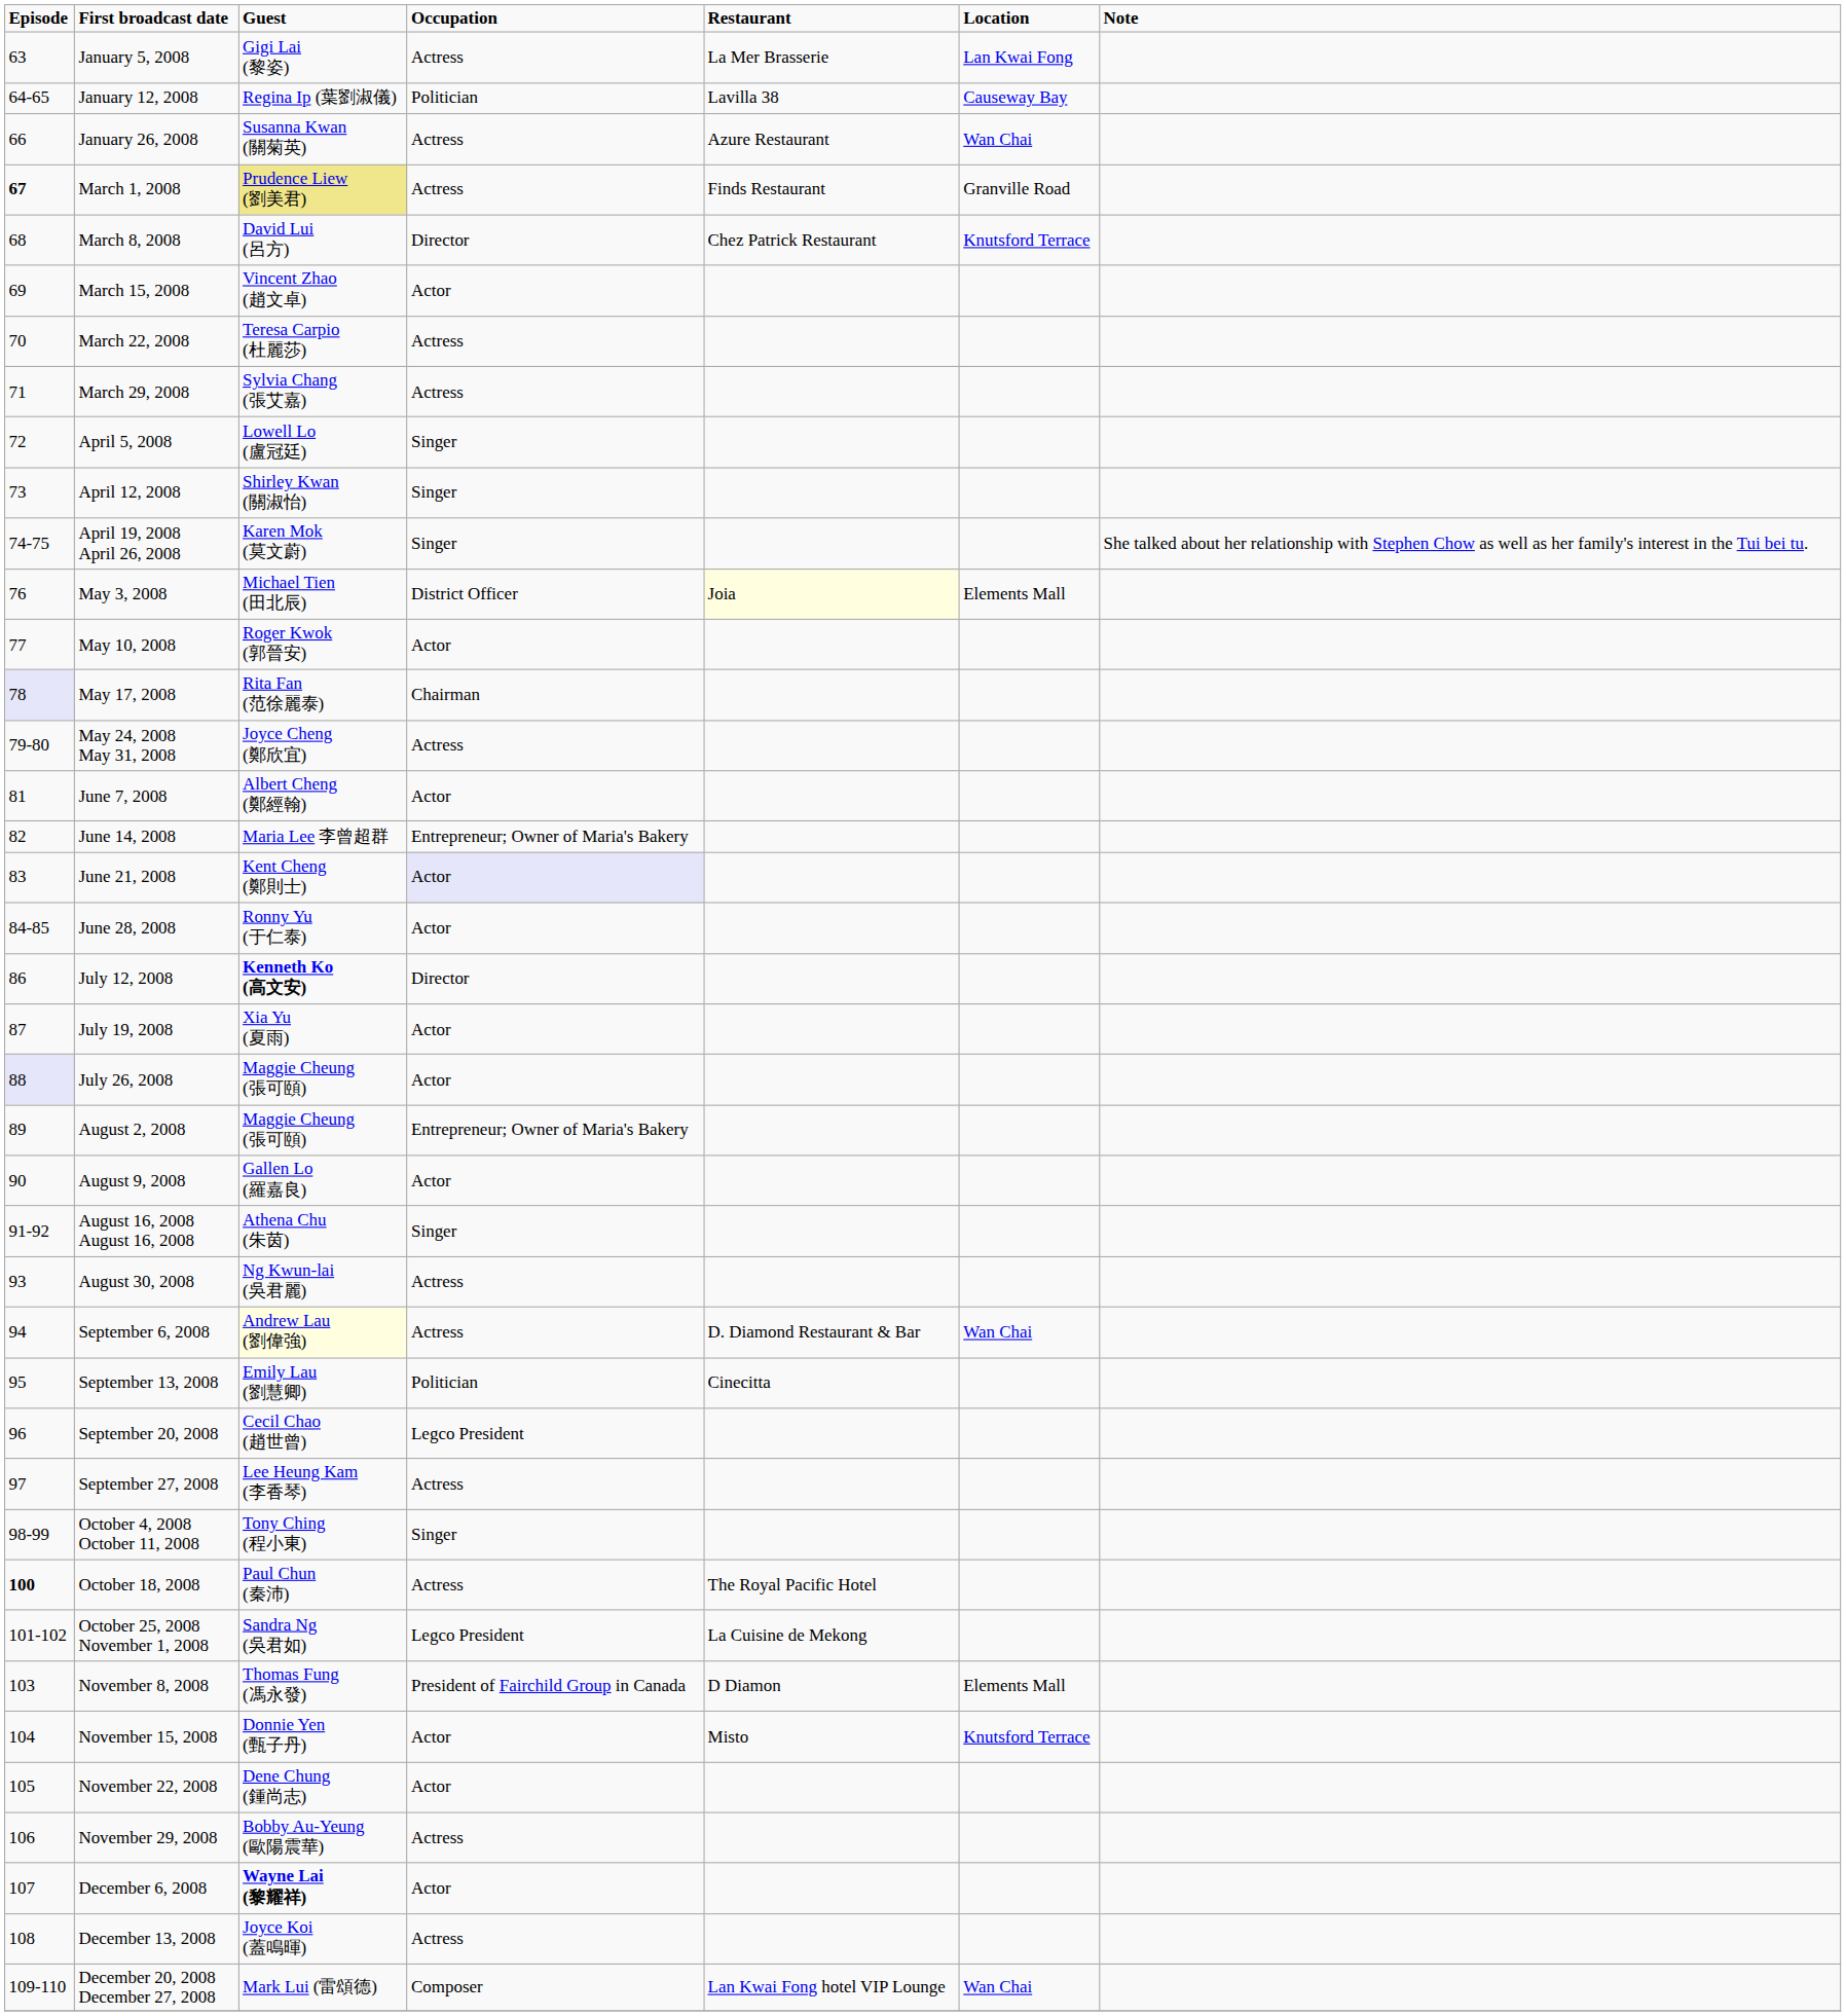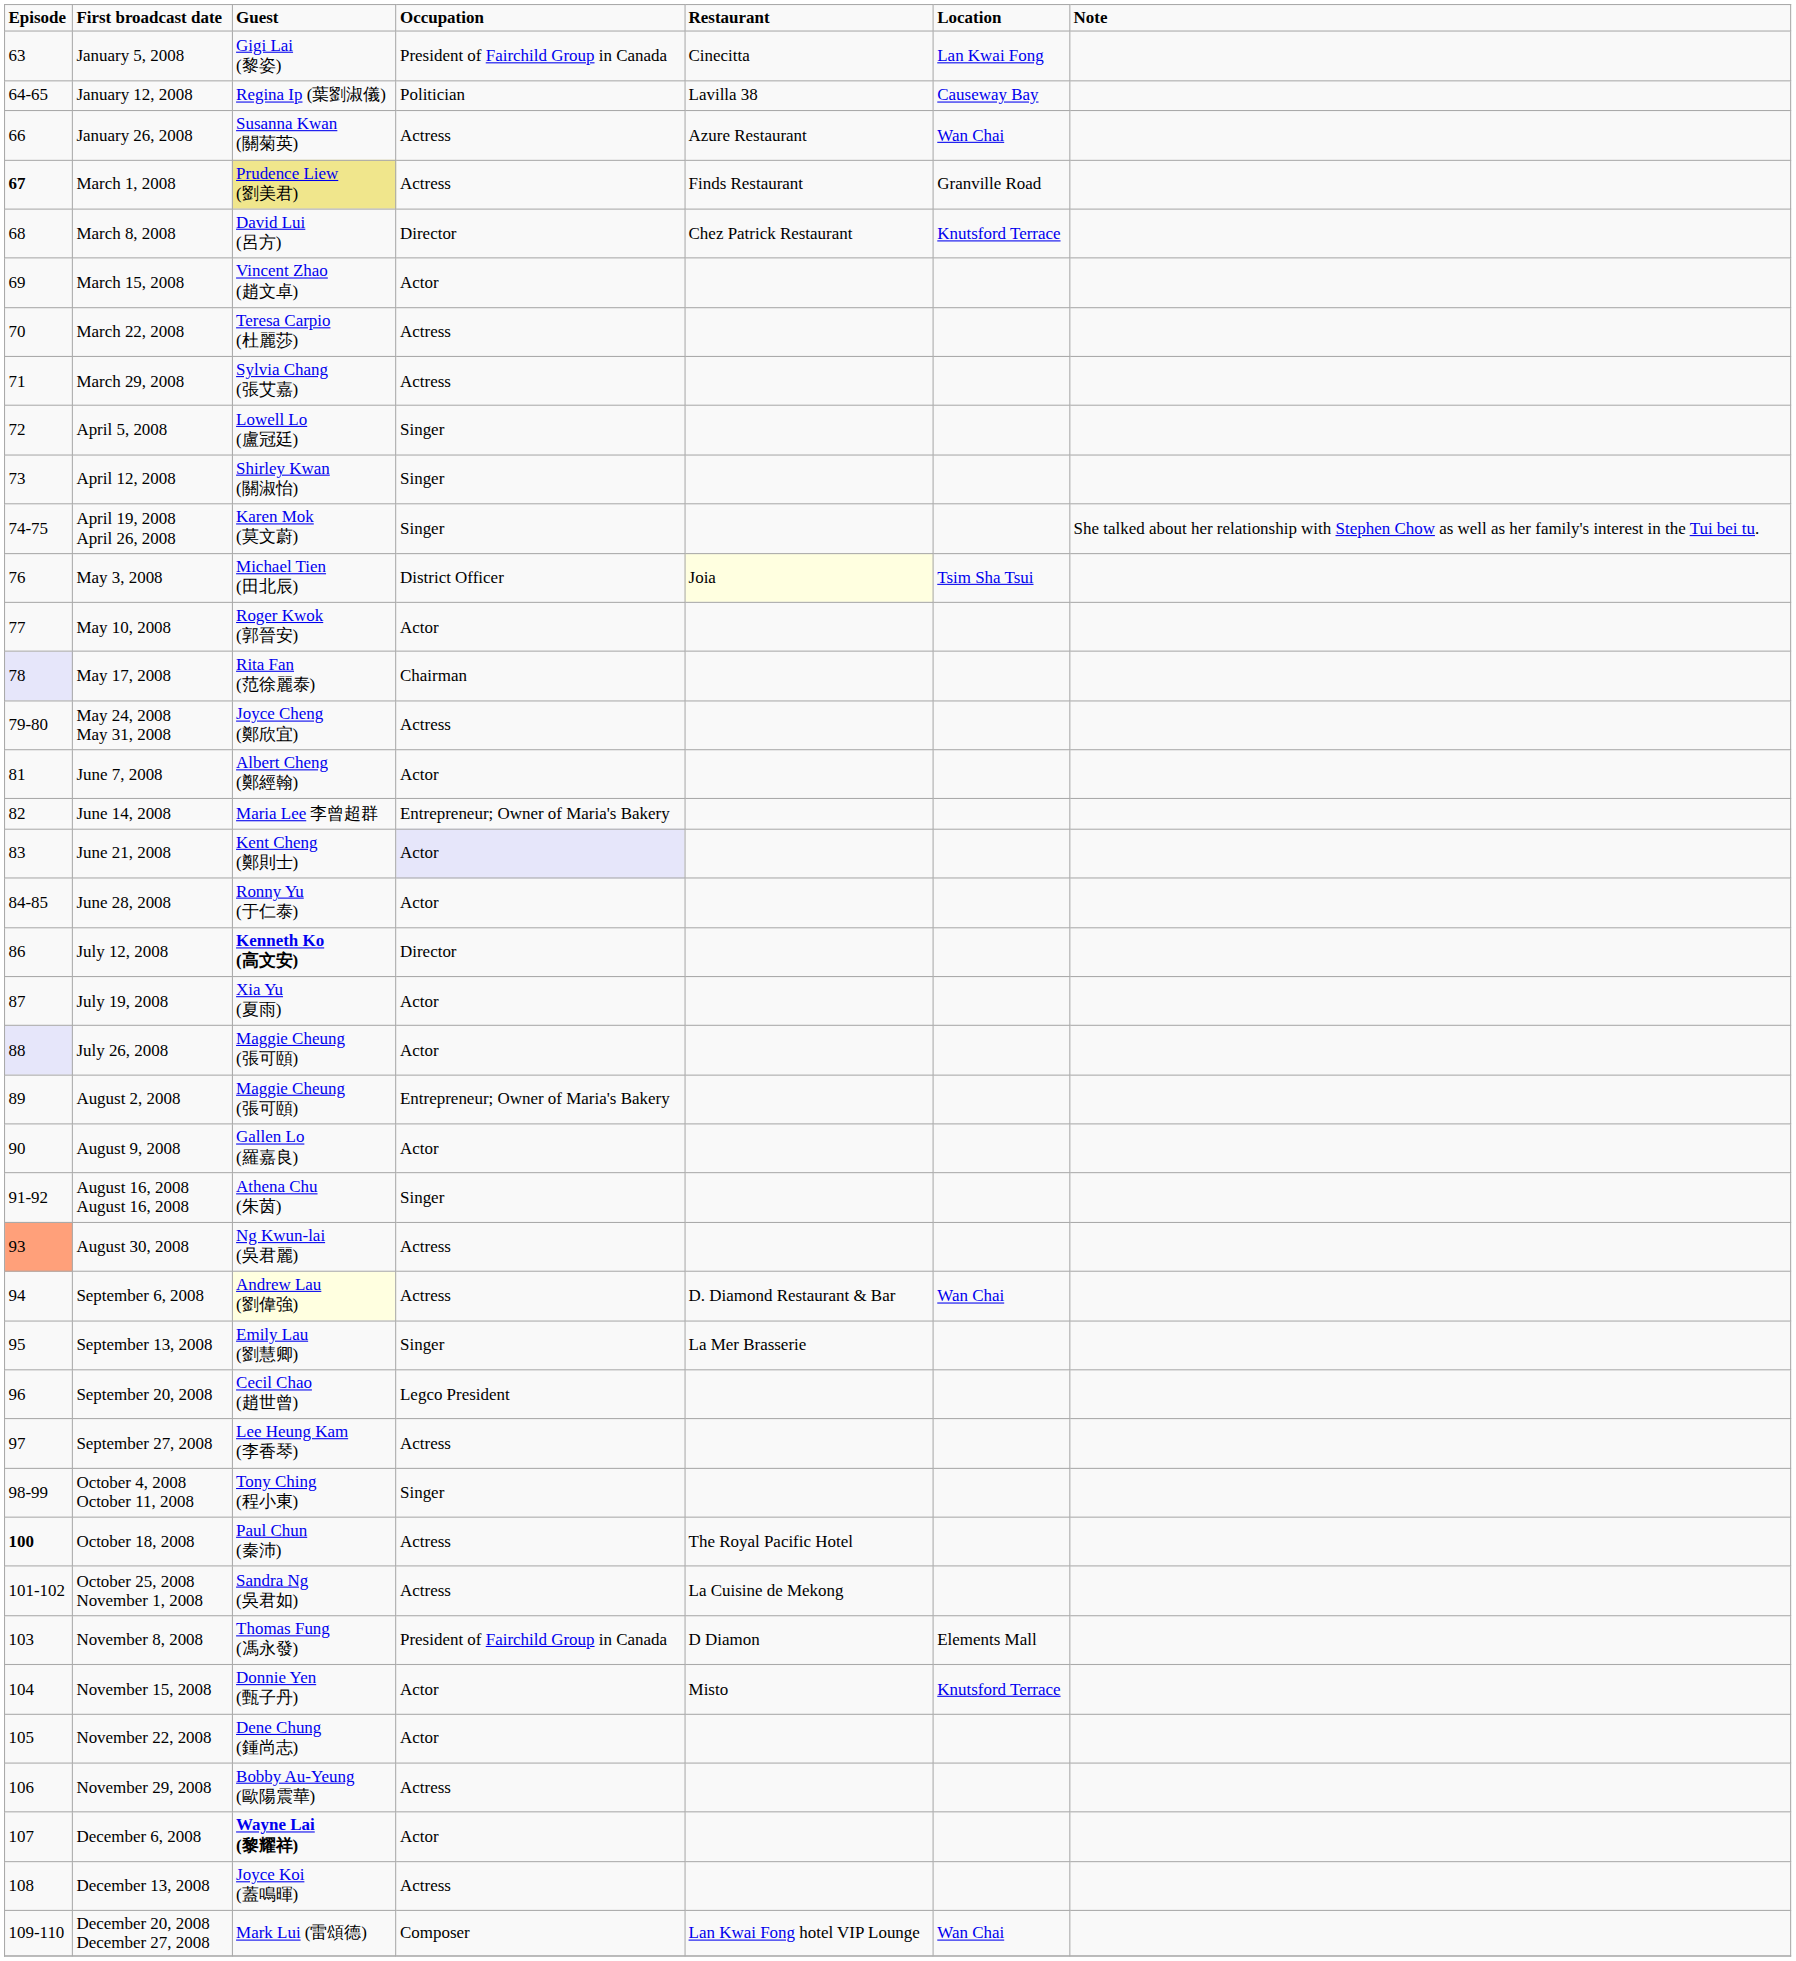 <table class="wikitable" style="width:85%">
 <tr>
 <td><strong>Episode</strong></td>
 <td><strong>First broadcast date</strong></td>
 <td><strong>Guest</strong></td>
 <td><strong>Occupation</strong></td>
 <td><strong>Restaurant</strong></td>
 <td><strong>Location</strong></td>
 <td><strong>Note</strong></td>
 </tr>
 <tr>
 <td>63</td>
 <td>January 5, 2008</td>
 <td><a href='#'>Gigi Lai</a><br> (黎姿)</td>
-<td>Actress</td>
-<td>La Mer Brasserie</td>
+<td>President of <a href='#'>Fairchild Group</a> in Canada</td>
+<td>Cinecitta</td>
 <td><a href='#'>Lan Kwai Fong</a></td>
 <td></td>
 </tr>
 <tr>
 <td>64-65</td>
 <td>January 12, 2008</td>
 <td><a href='#'>Regina Ip</a> (葉劉淑儀)</td>
 <td>Politician</td>
 <td>Lavilla 38</td>
 <td><a href='#'>Causeway Bay</a></td>
 <td></td>
 </tr>
 <tr>
 <td>66</td>
 <td>January 26, 2008</td>
 <td><a href='#'>Susanna Kwan</a><br> (關菊英)</td>
 <td>Actress</td>
 <td>Azure Restaurant</td>
 <td><a href='#'>Wan Chai</a></td>
 <td></td>
 </tr>
 <tr>
 <td><strong>67</strong></td>
 <td>March 1, 2008</td>
 <td style="background: khaki;"><a href='#'>Prudence Liew</a><br> (劉美君)</td>
 <td>Actress</td>
 <td>Finds Restaurant</td>
 <td>Granville Road</td>
 <td></td>
 </tr>
 <tr>
 <td>68</td>
 <td>March 8, 2008</td>
 <td><a href='#'>David Lui</a><br> (呂方)</td>
 <td>Director</td>
 <td>Chez Patrick Restaurant</td>
 <td><a href='#'>Knutsford Terrace</a></td>
 <td></td>
 </tr>
 <tr>
 <td>69</td>
 <td>March 15, 2008</td>
 <td><a href='#'>Vincent Zhao</a><br> (趙文卓)</td>
 <td>Actor</td>
 <td></td>
 <td></td>
 <td></td>
 </tr>
 <tr>
 <td>70</td>
 <td>March 22, 2008</td>
 <td><a href='#'>Teresa Carpio</a><br> (杜麗莎)</td>
 <td>Actress</td>
 <td></td>
 <td></td>
 <td></td>
 </tr>
 <tr>
 <td>71</td>
 <td>March 29, 2008</td>
 <td><a href='#'>Sylvia Chang</a><br> (張艾嘉)</td>
 <td>Actress</td>
 <td></td>
 <td></td>
 <td></td>
 </tr>
 <tr>
 <td>72</td>
 <td>April 5, 2008</td>
 <td><a href='#'>Lowell Lo</a><br> (盧冠廷)</td>
 <td>Singer</td>
 <td></td>
 <td></td>
 <td></td>
 </tr>
 <tr>
 <td>73</td>
 <td>April 12, 2008</td>
 <td><a href='#'>Shirley Kwan</a><br> (關淑怡)</td>
 <td>Singer</td>
 <td></td>
 <td></td>
 <td></td>
 </tr>
 <tr>
 <td>74-75</td>
 <td>April 19, 2008<br>April 26, 2008</td>
 <td><a href='#'>Karen Mok</a><br> (莫文蔚)</td>
 <td>Singer</td>
 <td></td>
 <td></td>
 <td>She talked about her relationship with <a href='#'>Stephen Chow</a> as well as her family's interest in the <a href='#'>Tui bei tu</a>.</td>
 </tr>
 <tr>
 <td>76</td>
 <td>May 3, 2008</td>
 <td><a href='#'>Michael Tien</a><br> (田北辰)</td>
 <td>District Officer</td>
 <td style="background: lightyellow;">Joia</td>
-<td>Elements Mall</td>
+<td><a href='#'>Tsim Sha Tsui</a></td>
 <td></td>
 </tr>
 <tr>
 <td>77</td>
 <td>May 10, 2008</td>
 <td><a href='#'>Roger Kwok</a><br> (郭晉安)</td>
 <td>Actor</td>
 <td></td>
 <td></td>
 <td></td>
 </tr>
 <tr>
 <td style="background: lavender;">78</td>
 <td>May 17, 2008</td>
 <td><a href='#'>Rita Fan</a><br> (范徐麗泰)</td>
 <td>Chairman</td>
 <td></td>
 <td></td>
 <td></td>
 </tr>
 <tr>
 <td>79-80</td>
 <td>May 24, 2008<br>May 31, 2008</td>
 <td><a href='#'>Joyce Cheng</a><br> (鄭欣宜)</td>
 <td>Actress</td>
 <td></td>
 <td></td>
 <td></td>
 </tr>
 <tr>
 <td>81</td>
 <td>June 7, 2008</td>
 <td><a href='#'>Albert Cheng</a> <br> (鄭經翰)</td>
 <td>Actor</td>
 <td></td>
 <td></td>
 <td></td>
 </tr>
 <tr>
 <td>82</td>
 <td>June 14, 2008</td>
 <td><a href='#'>Maria Lee</a> 李曾超群</td>
 <td>Entrepreneur; Owner of Maria's Bakery</td>
 <td></td>
 <td></td>
 <td></td>
 </tr>
 <tr>
 <td>83</td>
 <td>June 21, 2008</td>
 <td><a href='#'>Kent Cheng</a> <br> (鄭則士)</td>
 <td style="background: lavender;">Actor</td>
 <td></td>
 <td></td>
 <td></td>
 </tr>
 <tr>
 <td>84-85</td>
 <td>June 28, 2008</td>
 <td><a href='#'>Ronny Yu</a> <br> (于仁泰)</td>
 <td>Actor</td>
 <td></td>
 <td></td>
 <td></td>
 </tr>
 <tr>
 <td>86</td>
 <td>July 12, 2008</td>
 <td><strong><a href='#'>Kenneth Ko</a> <br> (高文安)</strong></td>
 <td>Director</td>
 <td></td>
 <td></td>
 <td></td>
 </tr>
 <tr>
 <td>87</td>
 <td>July 19, 2008</td>
 <td><a href='#'>Xia Yu</a> <br> (夏雨)</td>
 <td>Actor</td>
 <td></td>
 <td></td>
 <td></td>
 </tr>
 <tr>
 <td style="background: lavender;">88</td>
 <td>July 26, 2008</td>
 <td><a href='#'>Maggie Cheung</a> <br> (張可頤)</td>
 <td>Actor</td>
 <td></td>
 <td></td>
 <td></td>
 </tr>
 <tr>
 <td>89</td>
 <td>August 2, 2008</td>
 <td><a href='#'>Maggie Cheung</a> <br> (張可頤)</td>
 <td>Entrepreneur; Owner of Maria's Bakery</td>
 <td></td>
 <td></td>
 <td></td>
 </tr>
 <tr>
 <td>90</td>
 <td>August 9, 2008</td>
 <td><a href='#'>Gallen Lo</a> <br> (羅嘉良)</td>
 <td>Actor</td>
 <td></td>
 <td></td>
 <td></td>
 </tr>
 <tr>
 <td>91-92</td>
 <td>August 16, 2008<br>August 16, 2008</td>
 <td><a href='#'>Athena Chu</a> <br> (朱茵)</td>
 <td>Singer</td>
 <td></td>
 <td></td>
 <td></td>
 </tr>
 <tr>
-<td>93</td>
+<td style="background: lightsalmon;">93</td>
 <td>August 30, 2008</td>
 <td><a href='#'>Ng Kwun-lai</a> <br> (吳君麗)</td>
 <td>Actress</td>
 <td></td>
 <td></td>
 <td></td>
 </tr>
 <tr>
 <td>94</td>
 <td>September 6, 2008</td>
 <td style="background: lightyellow;"><a href='#'>Andrew Lau</a> <br> (劉偉強)</td>
 <td>Actress</td>
 <td>D. Diamond Restaurant & Bar</td>
 <td><a href='#'>Wan Chai</a></td>
 <td></td>
 </tr>
 <tr>
 <td>95</td>
 <td>September 13, 2008</td>
 <td><a href='#'>Emily Lau</a> <br> (劉慧卿)</td>
-<td>Politician</td>
-<td>Cinecitta</td>
+<td>Singer</td>
+<td>La Mer Brasserie</td>
 <td></td>
 <td></td>
 </tr>
 <tr>
 <td>96</td>
 <td>September 20, 2008</td>
 <td><a href='#'>Cecil Chao</a> <br> (趙世曾)</td>
 <td>Legco President</td>
 <td></td>
 <td></td>
 <td></td>
 </tr>
 <tr>
 <td>97</td>
 <td>September 27, 2008</td>
 <td><a href='#'>Lee Heung Kam</a> <br> (李香琴)</td>
 <td>Actress</td>
 <td></td>
 <td></td>
 <td></td>
 </tr>
 <tr>
 <td>98-99</td>
 <td>October 4, 2008<br>October 11, 2008</td>
 <td><a href='#'>Tony Ching</a> <br> (程小東)</td>
 <td>Singer</td>
 <td></td>
 <td></td>
 <td></td>
 </tr>
 <tr>
 <td><strong>100</strong></td>
 <td>October 18, 2008</td>
 <td><a href='#'>Paul Chun</a> <br> (秦沛)</td>
 <td>Actress</td>
 <td>The Royal Pacific Hotel</td>
 <td></td>
 <td></td>
 </tr>
 <tr>
 <td>101-102</td>
 <td>October 25, 2008<br>November 1, 2008</td>
 <td><a href='#'>Sandra Ng</a> <br> (吳君如)</td>
-<td>Legco President</td>
+<td>Actress</td>
 <td>La Cuisine de Mekong</td>
 <td></td>
 <td></td>
 </tr>
 <tr>
 <td>103</td>
 <td>November 8, 2008</td>
 <td><a href='#'>Thomas Fung</a> <br> (馮永發)</td>
 <td>President of <a href='#'>Fairchild Group</a> in Canada</td>
 <td>D Diamon</td>
 <td>Elements Mall</td>
 <td></td>
 </tr>
 <tr>
 <td>104</td>
 <td>November 15, 2008</td>
 <td><a href='#'>Donnie Yen</a> <br> (甄子丹)</td>
 <td>Actor</td>
 <td>Misto</td>
 <td><a href='#'>Knutsford Terrace</a></td>
 <td></td>
 </tr>
 <tr>
 <td>105</td>
 <td>November 22, 2008</td>
 <td><a href='#'>Dene Chung</a> <br> (鍾尚志)</td>
 <td>Actor</td>
 <td></td>
 <td></td>
 <td></td>
 </tr>
 <tr>
 <td>106</td>
 <td>November 29, 2008</td>
 <td><a href='#'>Bobby Au-Yeung</a> <br> (歐陽震華)</td>
 <td>Actress</td>
 <td></td>
 <td></td>
 <td></td>
 </tr>
 <tr>
 <td>107</td>
 <td>December 6, 2008</td>
 <td><strong><a href='#'>Wayne Lai</a> <br> (黎耀祥)</strong></td>
 <td>Actor</td>
 <td></td>
 <td></td>
 <td></td>
 </tr>
 <tr>
 <td>108</td>
 <td>December 13, 2008</td>
 <td><a href='#'>Joyce Koi</a> <br> (蓋鳴暉)</td>
 <td>Actress</td>
 <td></td>
 <td></td>
 <td></td>
 </tr>
 <tr>
 <td>109-110</td>
 <td>December 20, 2008<br>December 27, 2008</td>
 <td><a href='#'>Mark Lui</a> (雷頌德)</td>
 <td>Composer</td>
 <td><a href='#'>Lan Kwai Fong</a> hotel VIP Lounge</td>
 <td><a href='#'>Wan Chai</a></td>
 <td></td>
 </tr>
 <tr>
 </tr>
 </table>
